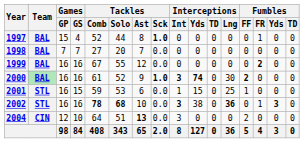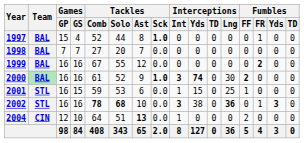 <table class="wikitable" style="text-align:center">
 <tr>
 <th rowspan="2">Year</th>
 <th rowspan="2">Team</th>
 <th colspan="2">Games</th>
 <th colspan="4">Tackles</th>
 <th colspan="4">Interceptions</th>
 <th colspan="4">Fumbles</th>
 </tr>
 <tr>
 <th>GP</th>
 <th>GS</th>
 <th>Comb</th>
 <th>Solo</th>
 <th>Ast</th>
 <th>Sck</th>
 <th>Int</th>
 <th>Yds</th>
 <th>TD</th>
 <th>Lng</th>
 <th>FF</th>
 <th>FR</th>
 <th>Yds</th>
 <th>TD</th>
 </tr>
 <tr>
 <th><a href='#'>1997</a></th>
 <th><a href='#'>BAL</a></th>
 <td>15</td>
 <td>4</td>
 <td>52</td>
 <td>44</td>
 <td>8</td>
 <td><strong>1.0</strong></td>
 <td>0</td>
 <td>0</td>
 <td>0</td>
 <td>0</td>
 <td>0</td>
 <td>1</td>
 <td>0</td>
 <td>0</td>
 </tr>
 <tr>
 <th><a href='#'>1998</a></th>
 <th><a href='#'>BAL</a></th>
 <td>7</td>
 <td>7</td>
 <td>27</td>
 <td>20</td>
 <td>7</td>
 <td>0.0</td>
 <td>0</td>
 <td>0</td>
 <td>0</td>
 <td>0</td>
 <td>0</td>
 <td>0</td>
 <td>0</td>
 <td>0</td>
 </tr>
 <tr>
 <th><a href='#'>1999</a></th>
 <th><a href='#'>BAL</a></th>
 <td>16</td>
 <td>16</td>
 <td>67</td>
 <td>55</td>
 <td>12</td>
 <td>0.0</td>
 <td>0</td>
 <td>0</td>
 <td>0</td>
 <td>0</td>
 <td>0</td>
 <td><strong>2</strong></td>
 <td>0</td>
 <td>0</td>
 </tr>
 <tr>
 <th><a href='#'>2000</a></th>
 <th style="background:#afe6ba; width:3em;"><a href='#'>BAL</a></th>
 <td>16</td>
 <td>16</td>
 <td>61</td>
 <td>52</td>
 <td>9</td>
 <td><strong>1.0</strong></td>
 <td><strong>3</strong></td>
 <td><strong>74</strong></td>
 <td>0</td>
 <td>30</td>
 <td><strong>2</strong></td>
 <td>0</td>
 <td>0</td>
 <td>0</td>
 </tr>
 <tr>
 <th><a href='#'>2001</a></th>
 <th><a href='#'>STL</a></th>
 <td>16</td>
 <td>15</td>
 <td>59</td>
 <td>53</td>
 <td>6</td>
 <td>0.0</td>
 <td>1</td>
 <td>15</td>
 <td>0</td>
 <td>25</td>
 <td>1</td>
 <td>0</td>
 <td>0</td>
 <td>0</td>
 </tr>
 <tr>
 <th><a href='#'>2002</a></th>
 <th><a href='#'>STL</a></th>
 <td>16</td>
 <td>16</td>
 <td><strong>78</strong></td>
 <td><strong>68</strong></td>
 <td>10</td>
 <td>0.0</td>
 <td><strong>3</strong></td>
 <td>38</td>
 <td>0</td>
 <td><strong>36</strong></td>
 <td>0</td>
 <td>1</td>
 <td><strong>3</strong></td>
 <td>0</td>
 </tr>
 <tr>
 <th><a href='#'>2004</a></th>
 <th><a href='#'>CIN</a></th>
 <td>12</td>
 <td>10</td>
 <td>64</td>
 <td>51</td>
 <td><strong>13</strong></td>
 <td>0.0</td>
-<td>3</td>
+<td>1</td>
 <td>0</td>
 <td>0</td>
 <td>0</td>
 <td>2</td>
 <td>0</td>
 <td>0</td>
 <td>0</td>
 </tr>
 <tr>
 <th colspan="2"></th>
 <th>98</th>
 <th>84</th>
 <th>408</th>
 <th>343</th>
 <th>65</th>
 <th>2.0</th>
 <th>8</th>
 <th>127</th>
 <th>0</th>
 <th>36</th>
 <th>5</th>
 <th>4</th>
 <th>3</th>
 <th>0</th>
 </tr>
 </table>
